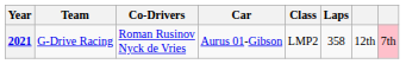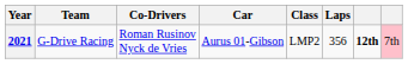 <table class="wikitable" style="text-align:center; font-size:90%">
 <tr>
 <th>Year</th>
 <th>Team</th>
 <th>Co-Drivers</th>
 <th>Car</th>
 <th>Class</th>
 <th>Laps</th>
 <th></th>
 <th></th>
 </tr>
 <tr>
 <th><a href='#'>2021</a></th>
 <td align="left"nowrap> <a href='#'>G-Drive Racing</a></td>
 <td align="left"nowrap> <a href='#'>Roman Rusinov</a><br> <a href='#'>Nyck de Vries</a></td>
 <td align="left" nowrap><a href='#'>Aurus 01</a>-<a href='#'>Gibson</a></td>
 <td>LMP2</td>
-<td>358</td>
-<td>12th</td>
+<td>356</td>
+<td><strong>12th</strong></td>
 <td style="background: pink;">7th</td>
 </tr>
 </table>
